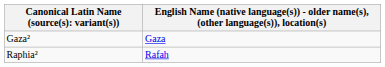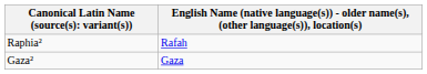 <table class="wikitable">
 <tr>
 <th>Canonical Latin Name (source(s): variant(s))</th>
 <th>English Name (native language(s)) - older name(s), (other language(s)), location(s)</th>
 </tr>
 <tr>
+<td>Raphia²</td>
+<td><a href='#'>Rafah</a></td>
+</tr>
+<tr>
 <td>Gaza²</td>
 <td><a href='#'>Gaza</a></td>
 </tr>
-<tr>
-<td>Raphia²</td>
-<td><a href='#'>Rafah</a></td>
-</tr>
 </table>
